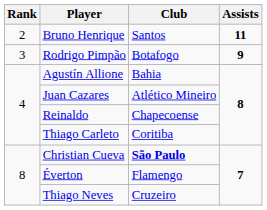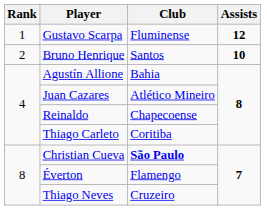 <table class="wikitable">
 <tr>
 <th>Rank</th>
 <th>Player</th>
 <th>Club</th>
 <th>Assists</th>
 </tr>
 <tr>
+<td rowspan="1" align=center valign="center">1</td>
+<td align="left"> <a href='#'>Gustavo Scarpa</a></td>
+<td align="left"><a href='#'>Fluminense</a></td>
+<td rowspan="1" align=center valign="center"><strong>12</strong></td>
+</tr>
+<tr>
 <td rowspan="1" align=center valign="center">2</td>
 <td align="left"> <a href='#'>Bruno Henrique</a></td>
 <td align="left"><a href='#'>Santos</a></td>
-<td rowspan="1" align=center valign="center"><strong>11</strong></td>
-</tr>
-<tr>
-<td rowspan="1" align=center valign="center">3</td>
-<td align="left"> <a href='#'>Rodrigo Pimpão</a></td>
-<td align="left"><a href='#'>Botafogo</a></td>
-<td rowspan="1" align=center valign="center"><strong>9</strong></td>
+<td rowspan="1" align=center valign="center"><strong>10</strong></td>
 </tr>
 <tr>
 <td rowspan="4" align=center valign="center">4</td>
 <td align="left"> <a href='#'>Agustín Allione</a></td>
 <td align="left"><a href='#'>Bahia</a></td>
 <td rowspan="4" align=center valign="center"><strong>8</strong></td>
 </tr>
 <tr>
 <td align="left"> <a href='#'>Juan Cazares</a></td>
 <td align="left"><a href='#'>Atlético Mineiro</a></td>
 </tr>
 <tr>
 <td align="left"> <a href='#'>Reinaldo</a></td>
 <td align="left"><a href='#'>Chapecoense</a></td>
 </tr>
 <tr>
 <td align="left"> <a href='#'>Thiago Carleto</a></td>
 <td align="left"><a href='#'>Coritiba</a></td>
 </tr>
 <tr>
 <td rowspan="3" align=center valign="center">8</td>
 <td align="left"> <a href='#'>Christian Cueva</a></td>
 <td align="left"><strong><a href='#'>São Paulo</a></strong></td>
 <td rowspan="3" align=center valign="center"><strong>7</strong></td>
 </tr>
 <tr>
 <td align="left"> <a href='#'>Éverton</a></td>
 <td align="left"><a href='#'>Flamengo</a></td>
 </tr>
 <tr>
 <td align="left"> <a href='#'>Thiago Neves</a></td>
 <td align="left"><a href='#'>Cruzeiro</a></td>
 </tr>
 </table>
